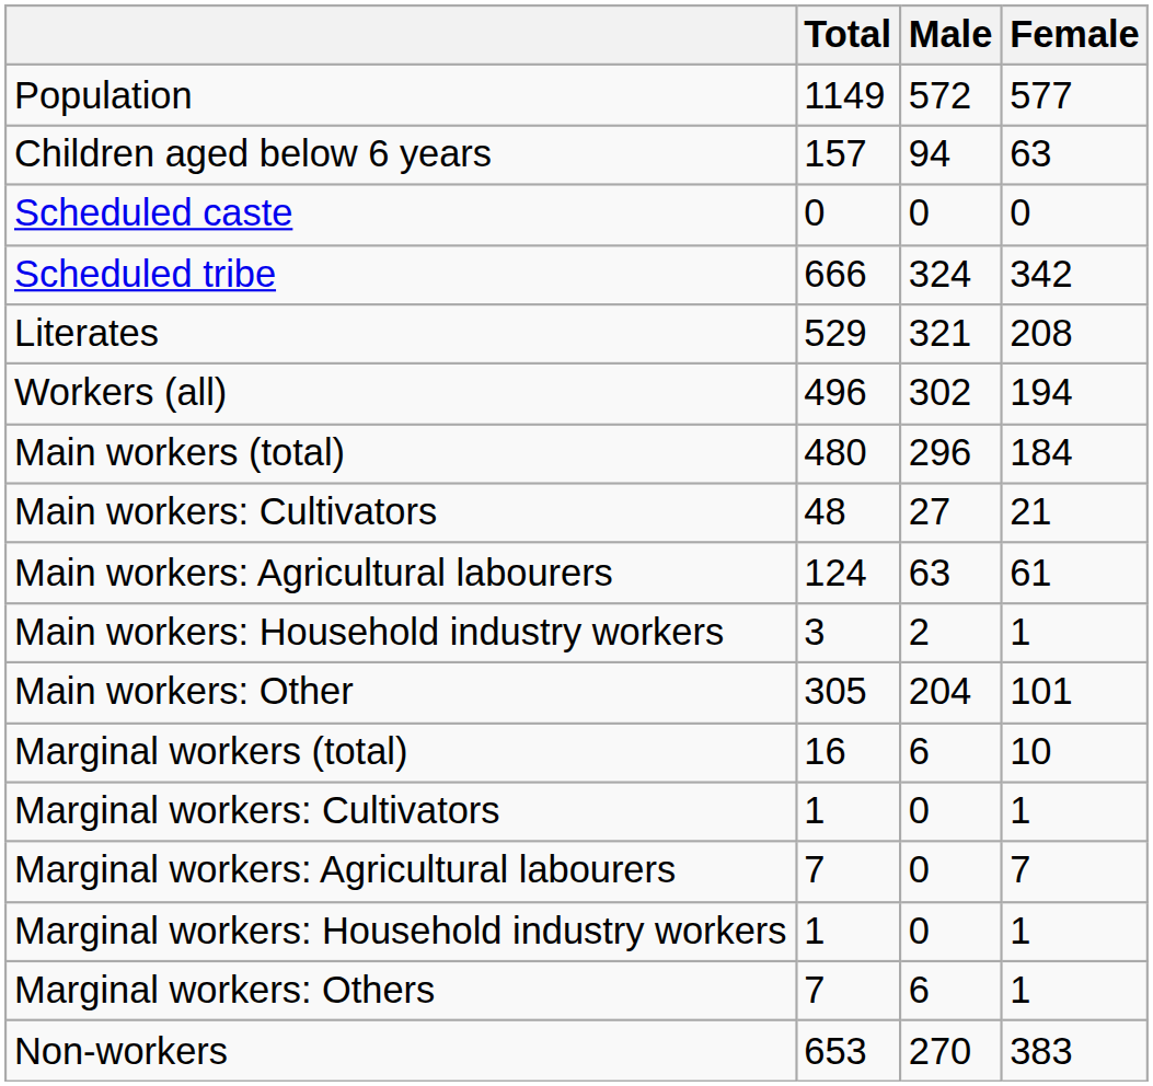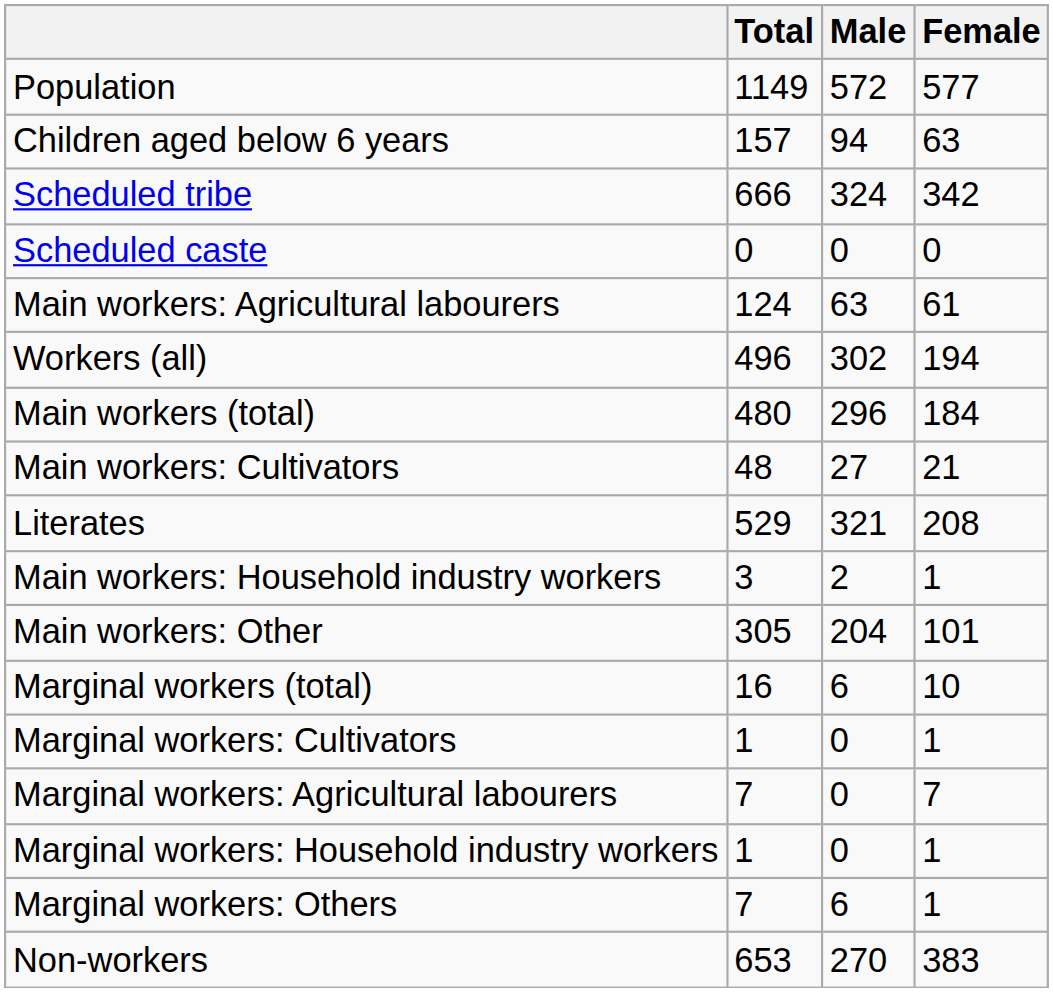 <table class="wikitable sortable">
 <tr>
 <th></th>
 <th>Total</th>
 <th>Male</th>
 <th>Female</th>
 </tr>
 <tr>
 <td>Population</td>
 <td>1149</td>
 <td>572</td>
 <td>577</td>
 </tr>
 <tr>
 <td>Children aged below 6 years</td>
 <td>157</td>
 <td>94</td>
 <td>63</td>
 </tr>
 <tr>
+<td><a href='#'>Scheduled tribe</a></td>
+<td>666</td>
+<td>324</td>
+<td>342</td>
+</tr>
+<tr>
 <td><a href='#'>Scheduled caste</a></td>
 <td>0</td>
 <td>0</td>
 <td>0</td>
 </tr>
 <tr>
-<td><a href='#'>Scheduled tribe</a></td>
-<td>666</td>
-<td>324</td>
-<td>342</td>
-</tr>
-<tr>
-<td>Literates</td>
-<td>529</td>
-<td>321</td>
-<td>208</td>
+<td>Main workers: Agricultural labourers</td>
+<td>124</td>
+<td>63</td>
+<td>61</td>
 </tr>
 <tr>
 <td>Workers (all)</td>
 <td>496</td>
 <td>302</td>
 <td>194</td>
 </tr>
 <tr>
 <td>Main workers (total)</td>
 <td>480</td>
 <td>296</td>
 <td>184</td>
 </tr>
 <tr>
 <td>Main workers: Cultivators</td>
 <td>48</td>
 <td>27</td>
 <td>21</td>
 </tr>
 <tr>
-<td>Main workers: Agricultural labourers</td>
-<td>124</td>
-<td>63</td>
-<td>61</td>
+<td>Literates</td>
+<td>529</td>
+<td>321</td>
+<td>208</td>
 </tr>
 <tr>
 <td>Main workers: Household industry workers</td>
 <td>3</td>
 <td>2</td>
 <td>1</td>
 </tr>
 <tr>
 <td>Main workers: Other</td>
 <td>305</td>
 <td>204</td>
 <td>101</td>
 </tr>
 <tr>
 <td>Marginal workers (total)</td>
 <td>16</td>
 <td>6</td>
 <td>10</td>
 </tr>
 <tr>
 <td>Marginal workers: Cultivators</td>
 <td>1</td>
 <td>0</td>
 <td>1</td>
 </tr>
 <tr>
 <td>Marginal workers: Agricultural labourers</td>
 <td>7</td>
 <td>0</td>
 <td>7</td>
 </tr>
 <tr>
 <td>Marginal workers: Household industry workers</td>
 <td>1</td>
 <td>0</td>
 <td>1</td>
 </tr>
 <tr>
 <td>Marginal workers: Others</td>
 <td>7</td>
 <td>6</td>
 <td>1</td>
 </tr>
 <tr>
 <td>Non-workers</td>
 <td>653</td>
 <td>270</td>
 <td>383</td>
 </tr>
 </table>
